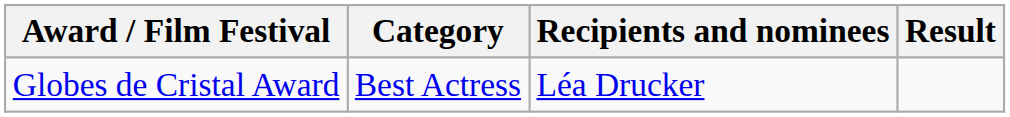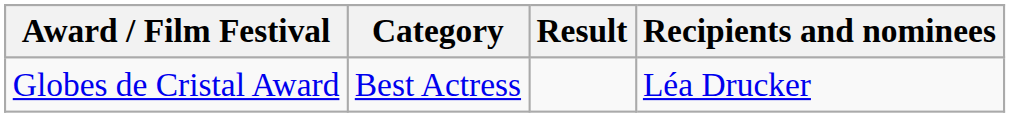 <table class="wikitable plainrowheaders sortable">
 <tr style="background:#ccc; text-align:center;">
 <th scope="col">Award / Film Festival</th>
 <th scope="col">Category</th>
+<th scope="col">Result</th>
 <th scope="col">Recipients and nominees</th>
-<th scope="col">Result</th>
 </tr>
 <tr>
 <td><a href='#'>Globes de Cristal Award</a></td>
 <td><a href='#'>Best Actress</a></td>
+<td></td>
 <td><a href='#'>Léa Drucker</a></td>
-<td></td>
 </tr>
 </table>
